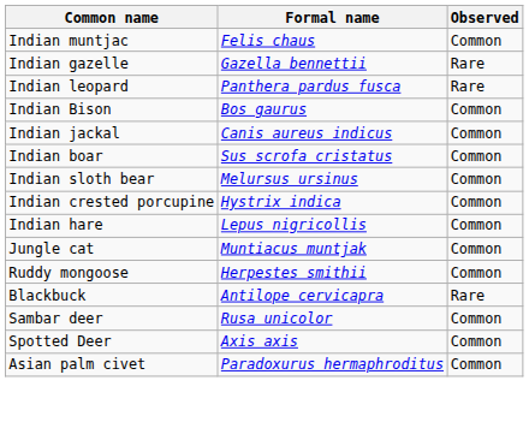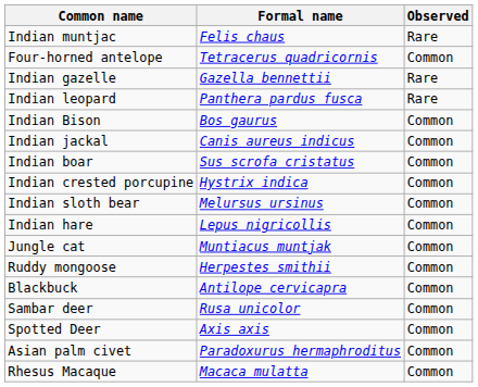 <table class="wikitable" border=3>
 <tr>
 <th>Common name</th>
 <th>Formal name</th>
 <th>Observed</th>
 </tr>
 <tr>
 <td>Indian muntjac</td>
 <td><em><a href='#'>Felis chaus</a></em></td>
+<td>Rare</td>
+</tr>
+<tr>
+<td>Four-horned antelope</td>
+<td><em><a href='#'>Tetracerus quadricornis</a></em></td>
 <td>Common</td>
 </tr>
 <tr>
 <td>Indian gazelle</td>
 <td><em><a href='#'>Gazella bennettii</a></em></td>
 <td>Rare</td>
 </tr>
 <tr>
 <td>Indian leopard</td>
 <td><em><a href='#'>Panthera pardus fusca</a></em></td>
 <td>Rare</td>
 </tr>
 <tr>
 <td>Indian Bison</td>
 <td><em><a href='#'>Bos gaurus</a></em></td>
 <td>Common</td>
 </tr>
 <tr>
 <td>Indian jackal</td>
 <td><em><a href='#'>Canis aureus indicus</a></em></td>
 <td>Common</td>
 </tr>
 <tr>
 <td>Indian boar</td>
 <td><em><a href='#'>Sus scrofa cristatus</a></em></td>
 <td>Common</td>
 </tr>
 <tr>
-<td>Indian sloth bear</td>
-<td><em><a href='#'>Melursus ursinus</a></em></td>
+<td>Indian crested porcupine</td>
+<td><em><a href='#'>Hystrix indica</a></em></td>
 <td>Common</td>
 </tr>
 <tr>
-<td>Indian crested porcupine</td>
-<td><em><a href='#'>Hystrix indica</a></em></td>
+<td>Indian sloth bear</td>
+<td><em><a href='#'>Melursus ursinus</a></em></td>
 <td>Common</td>
 </tr>
 <tr>
 <td>Indian hare</td>
 <td><em><a href='#'>Lepus nigricollis</a></em></td>
 <td>Common</td>
 </tr>
 <tr>
 <td>Jungle cat</td>
 <td><em><a href='#'>Muntiacus muntjak</a></em></td>
 <td>Common</td>
 </tr>
 <tr>
 <td>Ruddy mongoose</td>
 <td><em><a href='#'>Herpestes smithii</a></em></td>
 <td>Common</td>
 </tr>
 <tr>
 <td>Blackbuck</td>
 <td><em><a href='#'>Antilope cervicapra</a></em></td>
-<td>Rare</td>
+<td>Common</td>
 </tr>
 <tr>
 <td>Sambar deer</td>
 <td><em><a href='#'>Rusa unicolor</a></em></td>
 <td>Common</td>
 </tr>
 <tr>
 <td>Spotted Deer</td>
 <td><em><a href='#'>Axis axis</a></em></td>
 <td>Common</td>
 </tr>
 <tr>
 <td>Asian palm civet</td>
 <td><em><a href='#'>Paradoxurus hermaphroditus</a></em></td>
 <td>Common</td>
 </tr>
+<tr>
+<td>Rhesus Macaque</td>
+<td><em><a href='#'>Macaca mulatta</a></em></td>
+<td>Common</td>
+</tr>
 </table>
